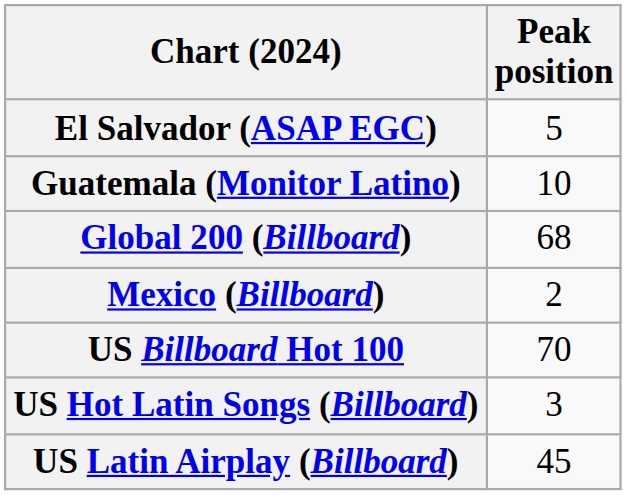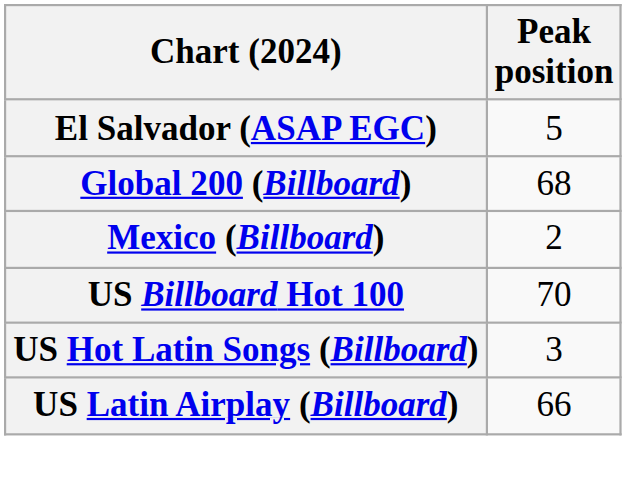 <table class="wikitable sortable plainrowheaders" style="text-align:center">
 <tr>
 <th scope="col">Chart (2024)</th>
 <th scope="col">Peak<br>position</th>
 </tr>
 <tr>
 <th scope="row">El Salvador (<a href='#'>ASAP EGC</a>)</th>
 <td>5</td>
-</tr>
-<tr>
-<th scope="row">Guatemala (<a href='#'>Monitor Latino</a>)</th>
-<td>10</td>
 </tr>
 <tr>
 <th scope="row"><a href='#'>Global 200</a> (<em><a href='#'>Billboard</a></em>)</th>
 <td>68</td>
 </tr>
 <tr>
 <th scope="row"><a href='#'>Mexico</a> (<em><a href='#'>Billboard</a></em>)</th>
 <td>2</td>
 </tr>
 <tr>
 <th scope="row">US <a href='#'><em>Billboard</em> Hot 100</a></th>
 <td>70</td>
 </tr>
 <tr>
 <th scope="row">US <a href='#'>Hot Latin Songs</a> (<em><a href='#'>Billboard</a></em>)</th>
 <td>3</td>
 </tr>
 <tr>
 <th scope="row">US <a href='#'>Latin Airplay</a> (<em><a href='#'>Billboard</a></em>)</th>
-<td>45</td>
+<td>66</td>
 </tr>
 </table>
